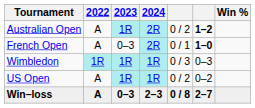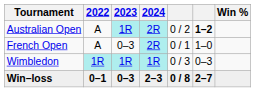 <table class=wikitable style=text-align:center>
 <tr>
 <th>Tournament</th>
 <th><a href='#'>2022</a></th>
 <th><a href='#'>2023</a></th>
 <th><a href='#'>2024</a></th>
 <th></th>
 <th></th>
 <th>Win %</th>
 </tr>
 <tr>
 <td style=text-align:left><a href='#'>Australian Open</a></td>
 <td>A</td>
 <td style=background:#afeeee><a href='#'>1R</a></td>
 <td style=background:#afeeee><a href='#'>2R</a></td>
 <td>0 / 2</td>
 <td><strong>1–2</strong></td>
 <td></td>
 </tr>
 <tr>
 <td style=text-align:left><a href='#'>French Open</a></td>
 <td>A</td>
 <td>0–3</td>
 <td style=background:#afeeee><a href='#'>2R</a></td>
 <td>0 / 1</td>
-<td><strong>1–0</strong></td>
+<td>1–0</td>
 <td></td>
 </tr>
 <tr>
 <td style=text-align:left><a href='#'>Wimbledon</a></td>
 <td style=background:#afeeee><a href='#'>1R</a></td>
 <td style=background:#afeeee><a href='#'>1R</a></td>
 <td style=background:#afeeee><a href='#'>1R</a></td>
 <td>0 / 3</td>
 <td>0–3</td>
 <td></td>
 </tr>
-<tr>
-<td style=text-align:left><a href='#'>US Open</a></td>
-<td>A</td>
-<td style=background:#afeeee><a href='#'>1R</a></td>
-<td style=background:#afeeee><a href='#'>1R</a></td>
-<td>0 / 2</td>
-<td>0–2</td>
-<td></td>
-</tr>
 <tr style=background:#efefef;font-weight:bold>
 <td style=text-align:left>Win–loss</td>
-<td>A</td>
+<td>0–1</td>
 <td>0–3</td>
 <td>2–3</td>
 <td>0 / 8</td>
 <td>2–7</td>
 <td></td>
 </tr>
 </table>
